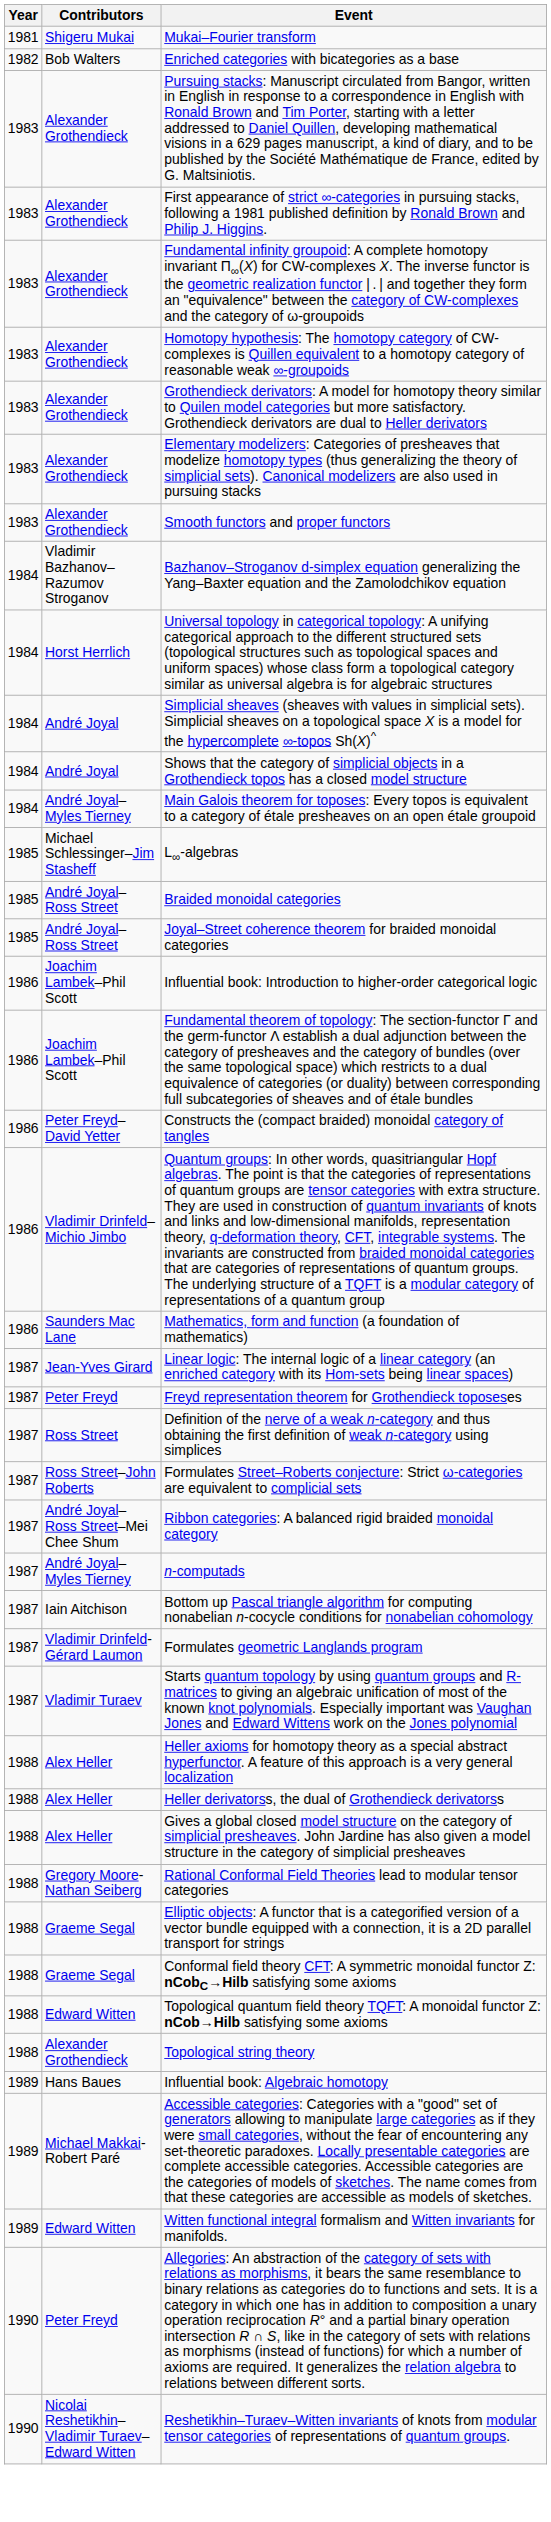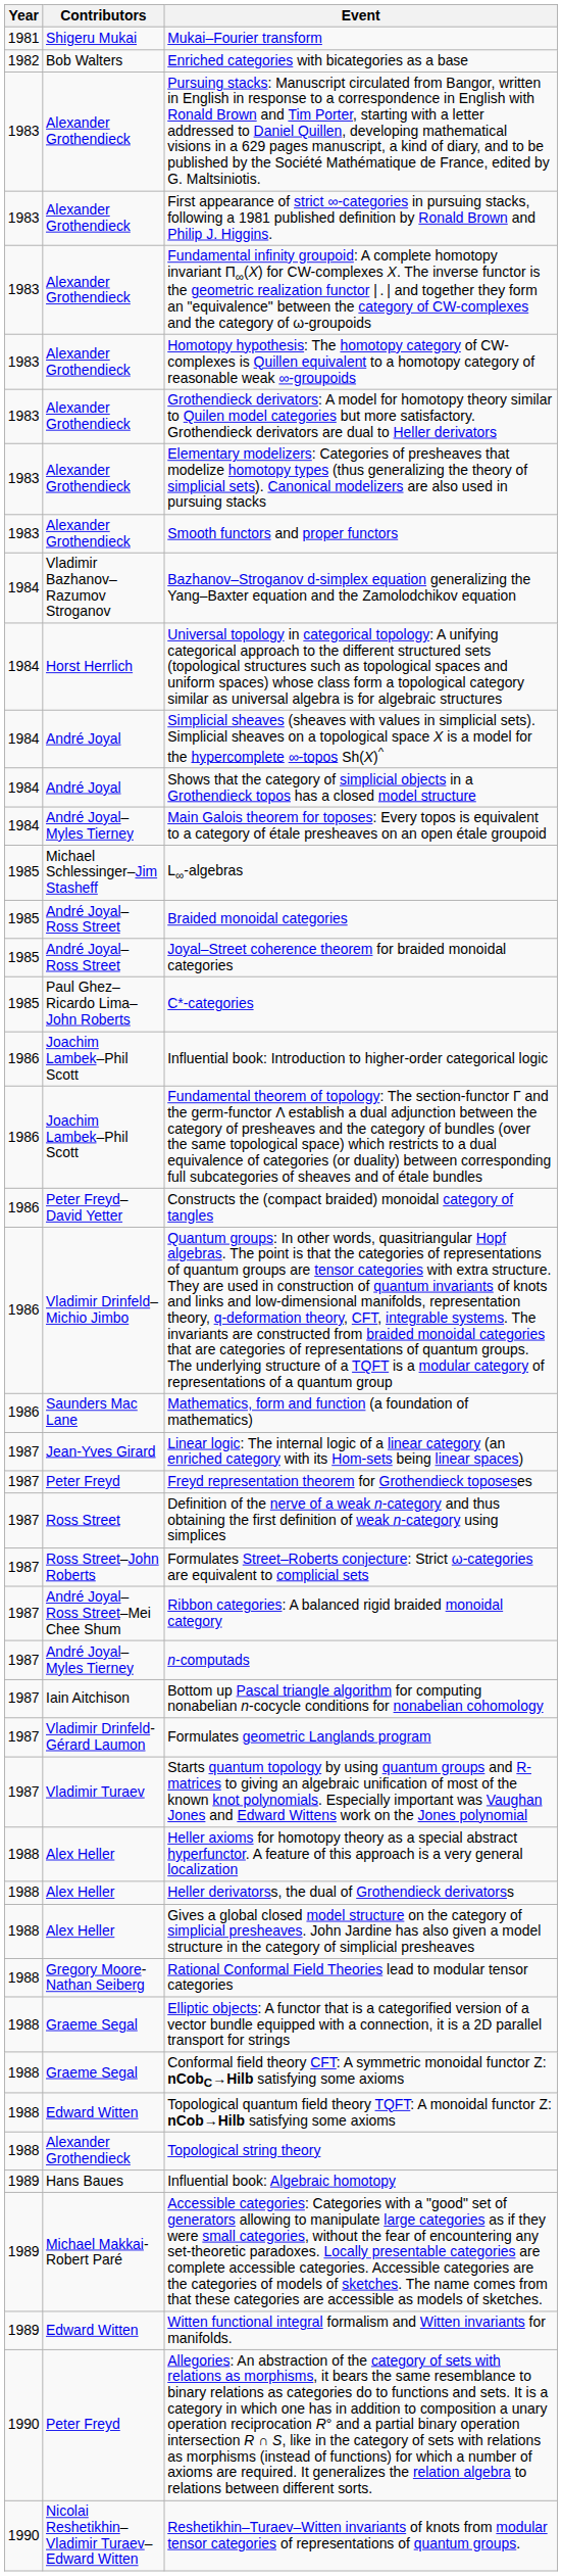 <table class="wikitable sortable" width="100%">
 <tr>
 <th>Year</th>
 <th style="width:22%">Contributors</th>
 <th>Event</th>
 </tr>
 <tr>
 <td>1981</td>
 <td><a href='#'>Shigeru Mukai</a></td>
 <td><a href='#'>Mukai–Fourier transform</a></td>
 </tr>
 <tr>
 <td>1982</td>
 <td>Bob Walters</td>
 <td><a href='#'>Enriched categories</a> with bicategories as a base</td>
 </tr>
 <tr>
 <td>1983</td>
 <td><a href='#'>Alexander Grothendieck</a></td>
 <td><a href='#'>Pursuing stacks</a>: Manuscript circulated from Bangor,  written in English  in response to a correspondence in English with <a href='#'>Ronald Brown</a> and <a href='#'>Tim Porter</a>, starting with a letter addressed to <a href='#'>Daniel Quillen</a>, developing mathematical visions  in a 629 pages manuscript, a kind of diary, and to be published by the Société Mathématique  de France, edited by G. Maltsiniotis.</td>
 </tr>
 <tr>
 <td>1983</td>
 <td><a href='#'>Alexander Grothendieck</a></td>
 <td>First appearance of <a href='#'>strict ∞-categories</a> in pursuing stacks, following a 1981 published definition by <a href='#'>Ronald Brown</a> and <a href='#'>Philip J. Higgins</a>.</td>
 </tr>
 <tr>
 <td>1983</td>
 <td><a href='#'>Alexander Grothendieck</a></td>
 <td><a href='#'>Fundamental infinity groupoid</a>: A complete homotopy invariant Π<sub>∞</sub>(<em>X</em>) for CW-complexes <em>X</em>. The inverse functor is the <a href='#'>geometric realization functor</a> | . | and together they form an "equivalence" between the <a href='#'>category of CW-complexes</a> and the category of ω-groupoids</td>
 </tr>
 <tr>
 <td>1983</td>
 <td><a href='#'>Alexander Grothendieck</a></td>
 <td><a href='#'>Homotopy hypothesis</a>: The <a href='#'>homotopy category</a> of CW-complexes is <a href='#'>Quillen equivalent</a> to a homotopy category of reasonable weak <a href='#'>∞-groupoids</a></td>
 </tr>
 <tr>
 <td>1983</td>
 <td><a href='#'>Alexander Grothendieck</a></td>
 <td><a href='#'>Grothendieck derivators</a>:  A model for homotopy theory similar to <a href='#'>Quilen model categories</a> but more satisfactory. Grothendieck derivators are dual to <a href='#'>Heller derivators</a></td>
 </tr>
 <tr>
 <td>1983</td>
 <td><a href='#'>Alexander Grothendieck</a></td>
 <td><a href='#'>Elementary modelizers</a>: Categories of presheaves that modelize <a href='#'>homotopy types</a> (thus generalizing the theory of <a href='#'>simplicial sets</a>). <a href='#'>Canonical modelizers</a> are also used in pursuing stacks</td>
 </tr>
 <tr>
 <td>1983</td>
 <td><a href='#'>Alexander Grothendieck</a></td>
 <td><a href='#'>Smooth functors</a> and <a href='#'>proper functors</a></td>
 </tr>
 <tr>
 <td>1984</td>
 <td>Vladimir Bazhanov–Razumov Stroganov</td>
 <td><a href='#'>Bazhanov–Stroganov d-simplex equation</a> generalizing the Yang–Baxter equation and the Zamolodchikov equation</td>
 </tr>
 <tr>
 <td>1984</td>
 <td><a href='#'>Horst Herrlich</a></td>
 <td><a href='#'>Universal topology</a> in <a href='#'>categorical topology</a>: A unifying categorical approach to the different structured sets (topological structures such as topological spaces and uniform spaces) whose class form a topological category similar as universal algebra is for algebraic structures</td>
 </tr>
 <tr>
 <td>1984</td>
 <td><a href='#'>André Joyal</a></td>
 <td><a href='#'>Simplicial sheaves</a> (sheaves with values in simplicial sets). Simplicial sheaves on a topological space <em>X</em> is a model for the <a href='#'>hypercomplete</a> <a href='#'>∞-topos</a> Sh(<em>X</em>)<sup>^</sup></td>
 </tr>
 <tr>
 <td>1984</td>
 <td><a href='#'>André Joyal</a></td>
 <td>Shows that the category of <a href='#'>simplicial objects</a> in a <a href='#'>Grothendieck topos</a> has a closed <a href='#'>model structure</a></td>
 </tr>
 <tr>
 <td>1984</td>
 <td><a href='#'>André Joyal</a>–<a href='#'>Myles Tierney</a></td>
 <td><a href='#'>Main Galois theorem for toposes</a>: Every topos is equivalent to a category of étale presheaves on an open étale groupoid</td>
 </tr>
 <tr>
 <td>1985</td>
 <td>Michael Schlessinger–<a href='#'>Jim Stasheff</a></td>
 <td>L<sub>∞</sub>-algebras</td>
 </tr>
 <tr>
 <td>1985</td>
 <td><a href='#'>André Joyal</a>–<a href='#'>Ross Street</a></td>
 <td><a href='#'>Braided monoidal categories</a></td>
 </tr>
 <tr>
 <td>1985</td>
 <td><a href='#'>André Joyal</a>–<a href='#'>Ross Street</a></td>
 <td><a href='#'>Joyal–Street coherence theorem</a> for braided monoidal categories</td>
+</tr>
+<tr>
+<td>1985</td>
+<td>Paul Ghez–Ricardo Lima–<a href='#'>John Roberts</a></td>
+<td><a href='#'>C*-categories</a></td>
 </tr>
 <tr>
 <td>1986</td>
 <td><a href='#'>Joachim Lambek</a>–Phil Scott</td>
 <td>Influential book: Introduction to higher-order categorical logic</td>
 </tr>
 <tr>
 <td>1986</td>
 <td><a href='#'>Joachim Lambek</a>–Phil Scott</td>
 <td><a href='#'>Fundamental theorem of topology</a>: The section-functor Γ and the germ-functor Λ establish a dual adjunction between the category of presheaves and the category of bundles (over the same topological space) which restricts to a dual equivalence of categories (or duality) between corresponding full subcategories of sheaves and of étale bundles</td>
 </tr>
 <tr>
 <td>1986</td>
 <td><a href='#'>Peter Freyd</a>–<a href='#'>David Yetter</a></td>
 <td>Constructs the (compact braided) monoidal <a href='#'>category of tangles</a></td>
 </tr>
 <tr>
 <td>1986</td>
 <td><a href='#'>Vladimir Drinfeld</a>–<a href='#'>Michio Jimbo</a></td>
 <td><a href='#'>Quantum groups</a>: In other words, quasitriangular <a href='#'>Hopf algebras</a>. The point is that the categories of representations of quantum groups are <a href='#'>tensor categories</a> with extra structure. They are used in construction of <a href='#'>quantum invariants</a> of knots and links and low-dimensional manifolds, representation theory, <a href='#'>q-deformation theory</a>, <a href='#'>CFT</a>, <a href='#'>integrable systems</a>. The invariants are constructed from <a href='#'>braided monoidal categories</a> that are categories of representations of quantum groups. The underlying structure of a <a href='#'>TQFT</a> is a <a href='#'>modular category</a> of representations of a quantum group</td>
 </tr>
 <tr>
 <td>1986</td>
 <td><a href='#'>Saunders Mac Lane</a></td>
 <td><a href='#'>Mathematics, form and function</a> (a foundation of mathematics)</td>
 </tr>
 <tr>
 <td>1987</td>
 <td><a href='#'>Jean-Yves Girard</a></td>
 <td><a href='#'>Linear logic</a>: The internal logic of a <a href='#'>linear category</a> (an <a href='#'>enriched category</a> with its <a href='#'>Hom-sets</a> being <a href='#'>linear spaces</a>)</td>
 </tr>
 <tr>
 <td>1987</td>
 <td><a href='#'>Peter Freyd</a></td>
 <td><a href='#'>Freyd representation theorem</a> for <a href='#'>Grothendieck toposes</a>es</td>
 </tr>
 <tr>
 <td>1987</td>
 <td><a href='#'>Ross Street</a></td>
 <td>Definition of the <a href='#'>nerve of a weak <em>n</em>-category</a> and thus obtaining the first definition of <a href='#'>weak <em>n</em>-category</a> using simplices</td>
 </tr>
 <tr>
 <td>1987</td>
 <td><a href='#'>Ross Street</a>–<a href='#'>John Roberts</a></td>
 <td>Formulates <a href='#'>Street–Roberts conjecture</a>: Strict <a href='#'>ω-categories</a> are equivalent to <a href='#'>complicial sets</a></td>
 </tr>
 <tr>
 <td>1987</td>
 <td><a href='#'>André Joyal</a>–<a href='#'>Ross Street</a>–Mei Chee Shum</td>
 <td><a href='#'>Ribbon categories</a>: A balanced rigid braided <a href='#'>monoidal category</a></td>
 </tr>
 <tr>
 <td>1987</td>
 <td><a href='#'>André Joyal</a>–<a href='#'>Myles Tierney</a></td>
 <td><a href='#'><em>n</em>-computads</a></td>
 </tr>
 <tr>
 <td>1987</td>
 <td>Iain Aitchison</td>
 <td>Bottom up <a href='#'>Pascal triangle algorithm</a> for computing nonabelian <em>n</em>-cocycle conditions for <a href='#'>nonabelian cohomology</a></td>
 </tr>
 <tr>
 <td>1987</td>
 <td><a href='#'>Vladimir Drinfeld</a>-<a href='#'>Gérard Laumon</a></td>
 <td>Formulates <a href='#'>geometric Langlands program</a></td>
 </tr>
 <tr>
 <td>1987</td>
 <td><a href='#'>Vladimir Turaev</a></td>
 <td>Starts <a href='#'>quantum topology</a> by using <a href='#'>quantum groups</a> and <a href='#'>R-matrices</a> to giving an algebraic unification of most of the known <a href='#'>knot polynomials</a>. Especially important was <a href='#'>Vaughan Jones</a> and <a href='#'>Edward Wittens</a> work on the <a href='#'>Jones polynomial</a></td>
 </tr>
 <tr>
 <td>1988</td>
 <td><a href='#'>Alex Heller</a></td>
 <td><a href='#'>Heller axioms</a> for homotopy theory as a special abstract <a href='#'>hyperfunctor</a>. A feature of this approach is a very general <a href='#'>localization</a></td>
 </tr>
 <tr>
 <td>1988</td>
 <td><a href='#'>Alex Heller</a></td>
 <td><a href='#'>Heller derivators</a>s, the dual of <a href='#'>Grothendieck derivators</a>s</td>
 </tr>
 <tr>
 <td>1988</td>
 <td><a href='#'>Alex Heller</a></td>
 <td>Gives a global closed <a href='#'>model structure</a> on the category of <a href='#'>simplicial presheaves</a>. John Jardine has also given a model structure in the category of simplicial presheaves</td>
 </tr>
 <tr>
 <td>1988</td>
 <td><a href='#'>Gregory Moore</a>-<a href='#'>Nathan Seiberg</a></td>
 <td><a href='#'>Rational Conformal Field Theories</a> lead to modular tensor categories</td>
 </tr>
 <tr>
 <td>1988</td>
 <td><a href='#'>Graeme Segal</a></td>
 <td><a href='#'>Elliptic objects</a>: A functor that is a categorified version of a vector bundle equipped with a connection, it is a 2D parallel transport for strings</td>
 </tr>
 <tr>
 <td>1988</td>
 <td><a href='#'>Graeme Segal</a></td>
 <td>Conformal field theory <a href='#'>CFT</a>: A symmetric monoidal functor Z: <strong>nCob</strong><sub><strong>C</strong></sub>→<strong>Hilb</strong> satisfying some axioms</td>
 </tr>
 <tr>
 <td>1988</td>
 <td><a href='#'>Edward Witten</a></td>
 <td>Topological quantum field theory <a href='#'>TQFT</a>: A monoidal functor Z: <strong>nCob</strong>→<strong>Hilb</strong> satisfying some axioms</td>
 </tr>
 <tr>
 <td>1988</td>
 <td><a href='#'>Alexander Grothendieck</a></td>
 <td><a href='#'>Topological string theory</a></td>
 </tr>
 <tr>
 <td>1989</td>
 <td>Hans Baues</td>
 <td>Influential book: <a href='#'>Algebraic homotopy</a></td>
 </tr>
 <tr>
 <td>1989</td>
 <td><a href='#'>Michael Makkai</a>-Robert Paré</td>
 <td><a href='#'>Accessible categories</a>: Categories with a "good" set of <a href='#'>generators</a> allowing to manipulate <a href='#'>large categories</a> as if they were <a href='#'>small categories</a>, without the fear of encountering any set-theoretic paradoxes. <a href='#'>Locally presentable categories</a> are complete accessible categories. Accessible categories are the categories of models of <a href='#'>sketches</a>. The name comes from that these categories are accessible as models of sketches.</td>
 </tr>
 <tr>
 <td>1989</td>
 <td><a href='#'>Edward Witten</a></td>
 <td><a href='#'>Witten functional integral</a> formalism and <a href='#'>Witten invariants</a> for manifolds.</td>
 </tr>
 <tr>
 <td>1990</td>
 <td><a href='#'>Peter Freyd</a></td>
 <td><a href='#'>Allegories</a>: An abstraction of the <a href='#'>category of sets with relations as morphisms</a>, it bears the same resemblance to binary relations as categories do to functions and sets. It is a category in which one has in addition to composition a unary operation reciprocation <em>R</em>° and a partial binary operation intersection <em>R</em> ∩ <em>S</em>, like in the category of sets with relations as morphisms (instead of functions) for which a number of axioms are required. It generalizes the <a href='#'>relation algebra</a> to relations between different sorts.</td>
 </tr>
 <tr>
 <td>1990</td>
 <td><a href='#'>Nicolai Reshetikhin</a>–<a href='#'>Vladimir Turaev</a>–<a href='#'>Edward Witten</a></td>
 <td><a href='#'>Reshetikhin–Turaev–Witten invariants</a> of knots from <a href='#'>modular tensor categories</a> of representations of <a href='#'>quantum groups</a>.</td>
 </tr>
 </table>
